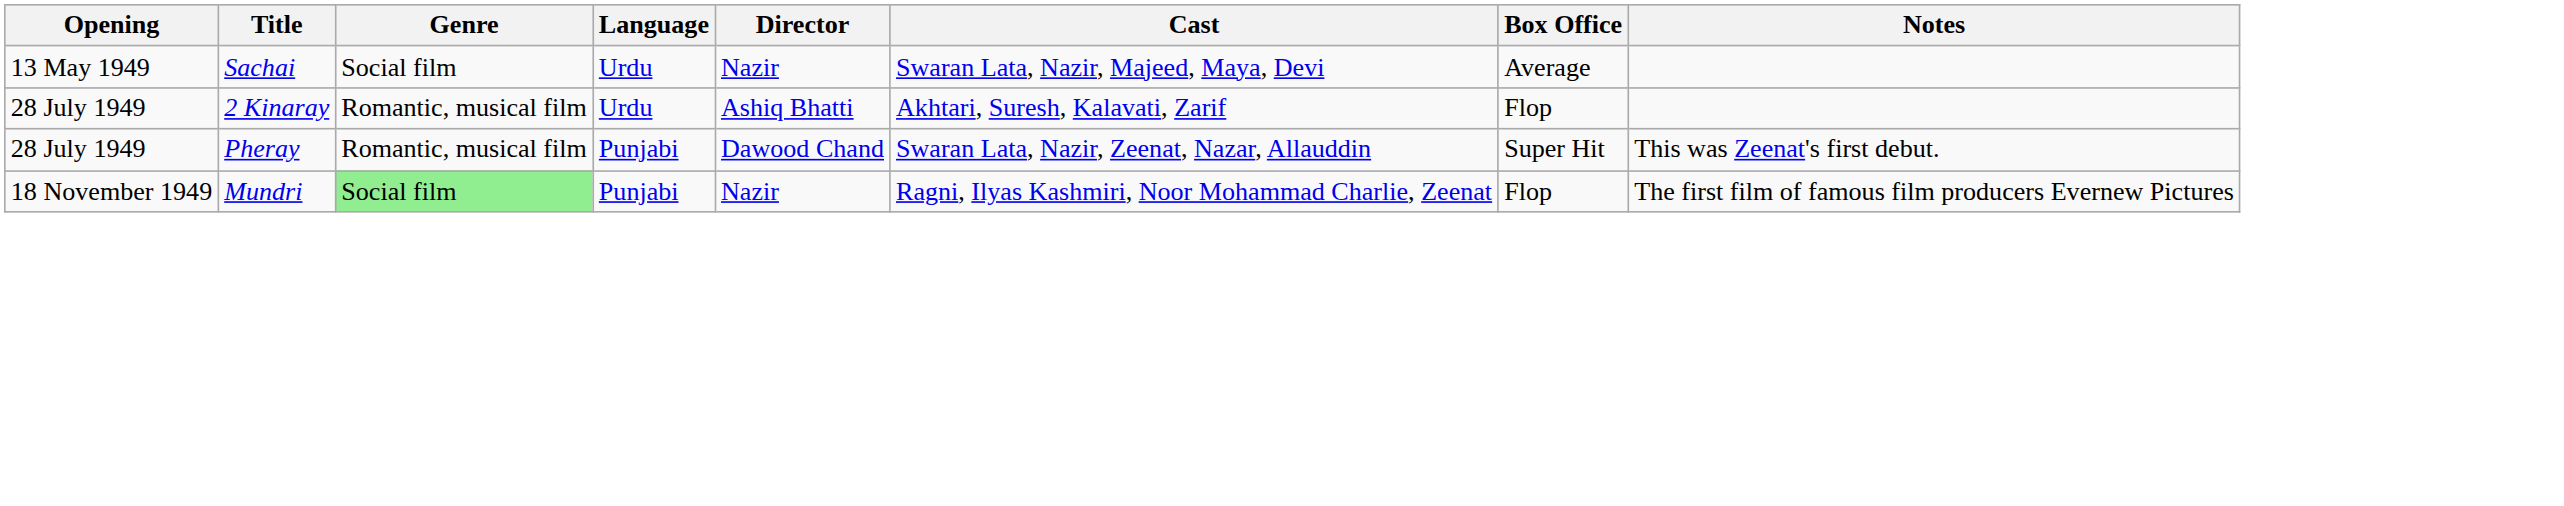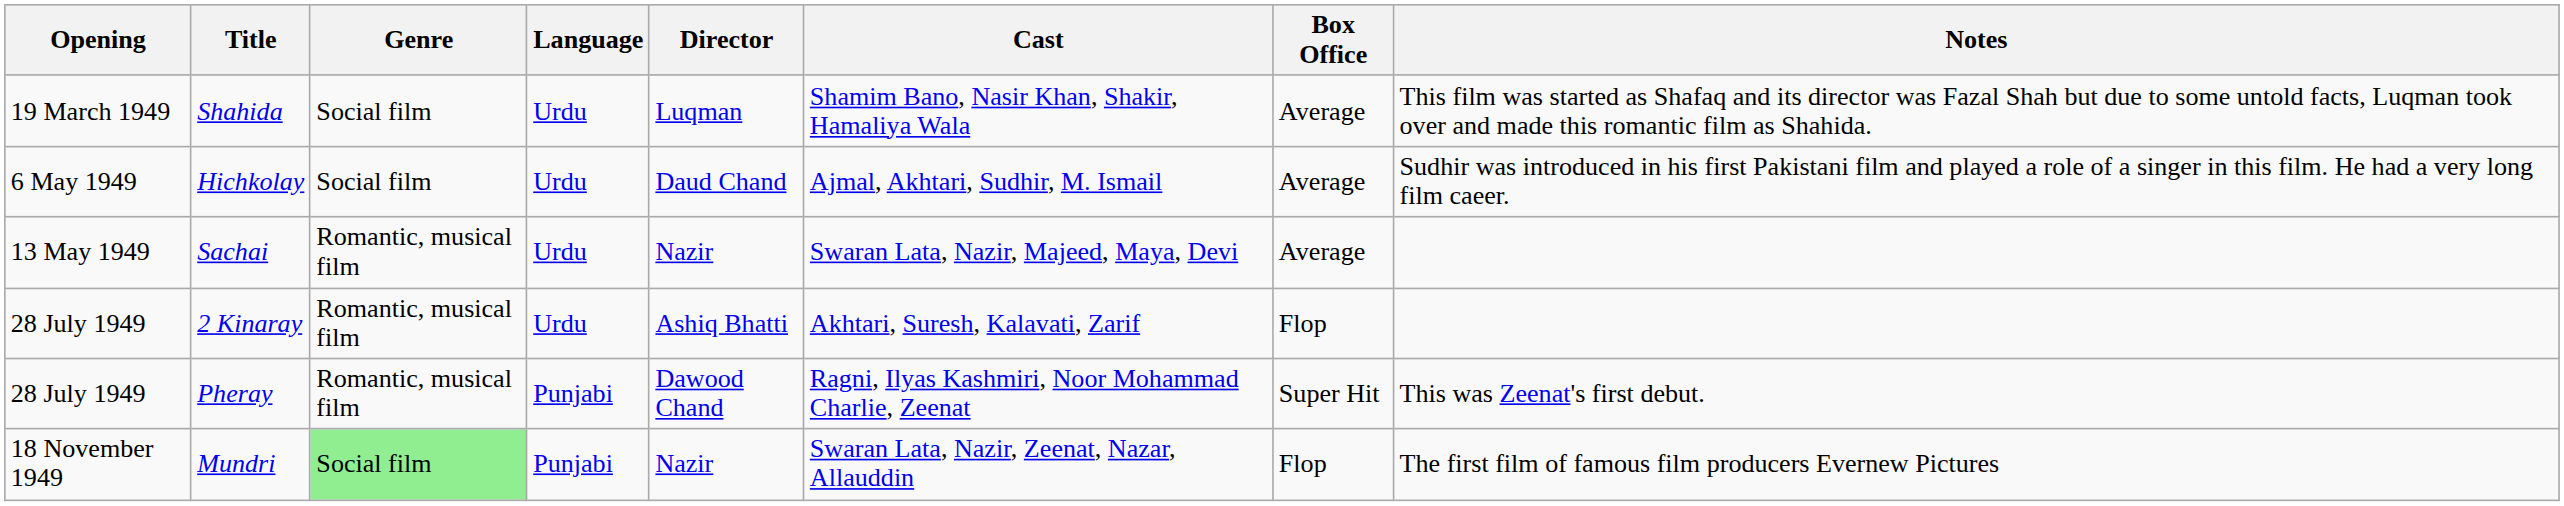 <table class="wikitable sortable">
 <tr>
 <th>Opening</th>
 <th>Title</th>
 <th>Genre</th>
 <th>Language</th>
 <th>Director</th>
 <th>Cast</th>
 <th>Box Office</th>
 <th>Notes</th>
 </tr>
 <tr>
+<td>19 March 1949</td>
+<td><em><a href='#'> Shahida</a></em></td>
+<td>Social film</td>
+<td><a href='#'>Urdu</a></td>
+<td><a href='#'>Luqman</a></td>
+<td><a href='#'>Shamim Bano</a>, <a href='#'>Nasir Khan</a>, <a href='#'>Shakir</a>, <a href='#'>Hamaliya Wala</a></td>
+<td>Average</td>
+<td>This film was started as Shafaq and its director was Fazal Shah but due to some untold facts, Luqman took over and made this romantic film as Shahida.</td>
+</tr>
+<tr>
+<td>6 May 1949</td>
+<td><em><a href='#'> Hichkolay</a></em></td>
+<td>Social film</td>
+<td><a href='#'>Urdu</a></td>
+<td><a href='#'>Daud Chand</a></td>
+<td><a href='#'>Ajmal</a>, <a href='#'>Akhtari</a>, <a href='#'>Sudhir</a>, <a href='#'>M. Ismail</a></td>
+<td>Average</td>
+<td>Sudhir was introduced in his first Pakistani film and played a role of a singer in this film. He had a very long film caeer.</td>
+</tr>
+<tr>
 <td>13 May 1949</td>
 <td><em><a href='#'> Sachai</a></em></td>
-<td>Social film</td>
+<td>Romantic, musical film</td>
 <td><a href='#'>Urdu</a></td>
 <td><a href='#'>Nazir</a></td>
 <td><a href='#'>Swaran Lata</a>, <a href='#'>Nazir</a>, <a href='#'>Majeed</a>, <a href='#'>Maya</a>, <a href='#'>Devi</a></td>
 <td>Average</td>
 <td></td>
 </tr>
 <tr>
 <td>28 July 1949</td>
 <td><em><a href='#'> 2 Kinaray</a></em></td>
 <td>Romantic, musical film</td>
 <td><a href='#'>Urdu</a></td>
 <td><a href='#'>Ashiq Bhatti</a></td>
 <td><a href='#'>Akhtari</a>, <a href='#'>Suresh</a>, <a href='#'>Kalavati</a>, <a href='#'>Zarif</a></td>
 <td>Flop</td>
 <td></td>
 </tr>
 <tr>
 <td>28 July 1949</td>
 <td><em><a href='#'> Pheray</a></em></td>
 <td>Romantic, musical film</td>
 <td><a href='#'>Punjabi</a></td>
 <td><a href='#'>Dawood Chand</a></td>
-<td><a href='#'>Swaran Lata</a>, <a href='#'>Nazir</a>, <a href='#'>Zeenat</a>, <a href='#'>Nazar</a>, <a href='#'>Allauddin</a></td>
+<td><a href='#'>Ragni</a>, <a href='#'>Ilyas Kashmiri</a>, <a href='#'>Noor Mohammad Charlie</a>, <a href='#'>Zeenat</a></td>
 <td>Super Hit</td>
 <td>This was <a href='#'>Zeenat</a>'s first debut.</td>
 </tr>
 <tr>
 <td>18 November 1949</td>
 <td><em><a href='#'> Mundri</a></em></td>
 <td style="background: lightgreen;">Social film</td>
 <td><a href='#'>Punjabi</a></td>
 <td><a href='#'>Nazir</a></td>
-<td><a href='#'>Ragni</a>, <a href='#'>Ilyas Kashmiri</a>, <a href='#'>Noor Mohammad Charlie</a>, <a href='#'>Zeenat</a></td>
+<td><a href='#'>Swaran Lata</a>, <a href='#'>Nazir</a>, <a href='#'>Zeenat</a>, <a href='#'>Nazar</a>, <a href='#'>Allauddin</a></td>
 <td>Flop</td>
 <td>The first film of famous film producers Evernew Pictures</td>
 </tr>
 </table>
